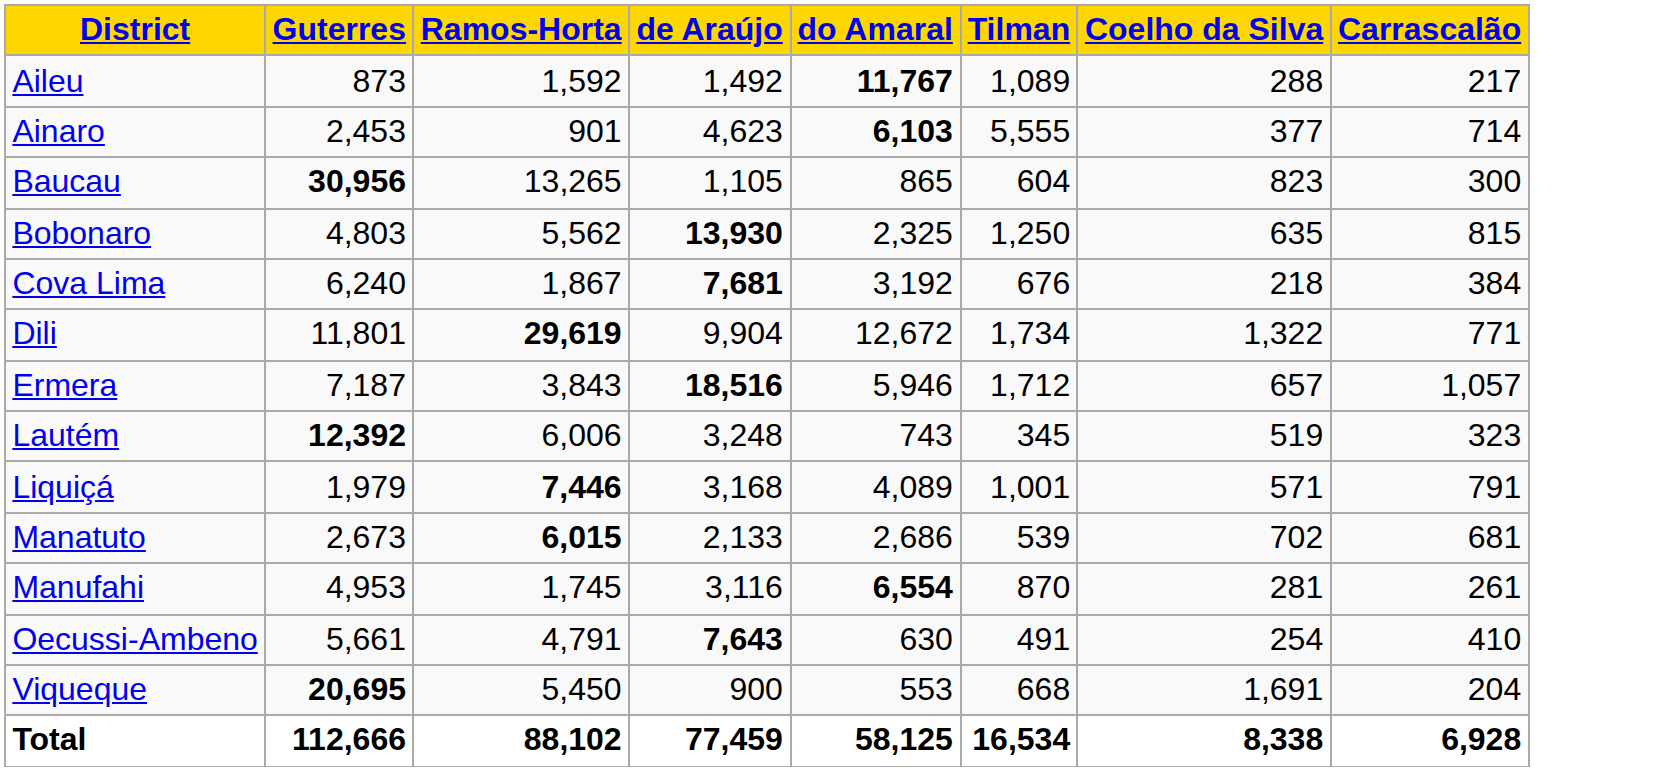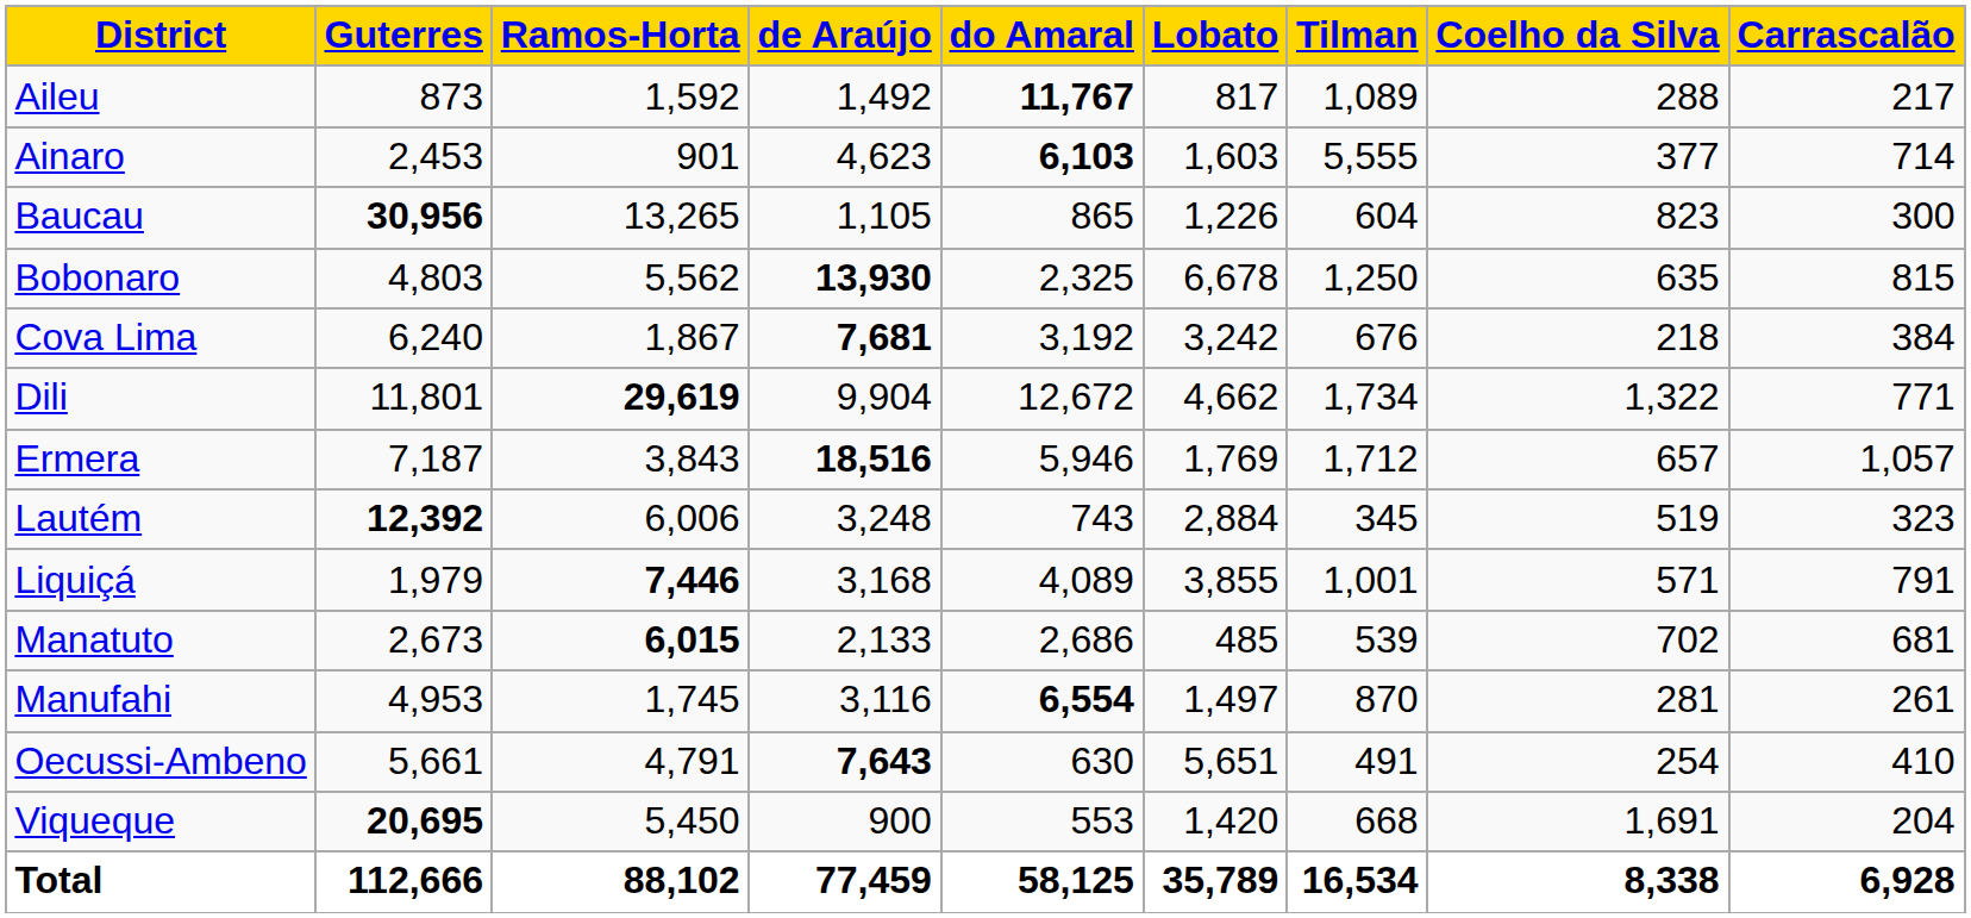 <table class="wikitable sortable" style=text-align:right>
 <tr>
 <th style="background: gold"><a href='#'>District</a></th>
 <th style="background: gold"><a href='#'>Guterres</a></th>
 <th style="background: gold"><a href='#'>Ramos-Horta</a></th>
 <th style="background: gold"><a href='#'>de Araújo</a></th>
 <th style="background: gold"><a href='#'>do Amaral</a></th>
+<th style="background: gold"><a href='#'>Lobato</a></th>
 <th style="background: gold"><a href='#'>Tilman</a></th>
 <th style="background: gold"><a href='#'>Coelho da Silva</a></th>
 <th style="background: gold"><a href='#'>Carrascalão</a></th>
 </tr>
 <tr>
 <td align=left><a href='#'>Aileu</a></td>
 <td>873</td>
 <td>1,592</td>
 <td>1,492</td>
 <td><strong>11,767</strong></td>
+<td>817</td>
 <td>1,089</td>
 <td>288</td>
 <td>217</td>
 </tr>
 <tr>
 <td align=left><a href='#'>Ainaro</a></td>
 <td>2,453</td>
 <td>901</td>
 <td>4,623</td>
 <td><strong>6,103</strong></td>
+<td>1,603</td>
 <td>5,555</td>
 <td>377</td>
 <td>714</td>
 </tr>
 <tr>
 <td align=left><a href='#'>Baucau</a></td>
 <td><strong>30,956</strong></td>
 <td>13,265</td>
 <td>1,105</td>
 <td>865</td>
+<td>1,226</td>
 <td>604</td>
 <td>823</td>
 <td>300</td>
 </tr>
 <tr>
 <td align=left><a href='#'>Bobonaro</a></td>
 <td>4,803</td>
 <td>5,562</td>
 <td><strong>13,930</strong></td>
 <td>2,325</td>
+<td>6,678</td>
 <td>1,250</td>
 <td>635</td>
 <td>815</td>
 </tr>
 <tr>
 <td align=left><a href='#'>Cova Lima</a></td>
 <td>6,240</td>
 <td>1,867</td>
 <td><strong>7,681</strong></td>
 <td>3,192</td>
+<td>3,242</td>
 <td>676</td>
 <td>218</td>
 <td>384</td>
 </tr>
 <tr>
 <td align=left><a href='#'>Dili</a></td>
 <td>11,801</td>
 <td><strong>29,619</strong></td>
 <td>9,904</td>
 <td>12,672</td>
+<td>4,662</td>
 <td>1,734</td>
 <td>1,322</td>
 <td>771</td>
 </tr>
 <tr>
 <td align=left><a href='#'>Ermera</a></td>
 <td>7,187</td>
 <td>3,843</td>
 <td><strong>18,516</strong></td>
 <td>5,946</td>
+<td>1,769</td>
 <td>1,712</td>
 <td>657</td>
 <td>1,057</td>
 </tr>
 <tr>
 <td align=left><a href='#'>Lautém</a></td>
 <td><strong>12,392</strong></td>
 <td>6,006</td>
 <td>3,248</td>
 <td>743</td>
+<td>2,884</td>
 <td>345</td>
 <td>519</td>
 <td>323</td>
 </tr>
 <tr>
 <td align=left><a href='#'>Liquiçá</a></td>
 <td>1,979</td>
 <td><strong>7,446</strong></td>
 <td>3,168</td>
 <td>4,089</td>
+<td>3,855</td>
 <td>1,001</td>
 <td>571</td>
 <td>791</td>
 </tr>
 <tr>
 <td align=left><a href='#'>Manatuto</a></td>
 <td>2,673</td>
 <td><strong>6,015</strong></td>
 <td>2,133</td>
 <td>2,686</td>
+<td>485</td>
 <td>539</td>
 <td>702</td>
 <td>681</td>
 </tr>
 <tr>
 <td align=left><a href='#'>Manufahi</a></td>
 <td>4,953</td>
 <td>1,745</td>
 <td>3,116</td>
 <td><strong>6,554</strong></td>
+<td>1,497</td>
 <td>870</td>
 <td>281</td>
 <td>261</td>
 </tr>
 <tr>
 <td align=left><a href='#'>Oecussi-Ambeno</a></td>
 <td>5,661</td>
 <td>4,791</td>
 <td><strong>7,643</strong></td>
 <td>630</td>
+<td>5,651</td>
 <td>491</td>
 <td>254</td>
 <td>410</td>
 </tr>
 <tr>
 <td align=left><a href='#'>Viqueque</a></td>
 <td><strong>20,695</strong></td>
 <td>5,450</td>
 <td>900</td>
 <td>553</td>
+<td>1,420</td>
 <td>668</td>
 <td>1,691</td>
 <td>204</td>
 </tr>
 <tr class=sortbottom style="background: #FFFFFF; font-weight:bold">
 <td align=left>Total</td>
 <td>112,666</td>
 <td>88,102</td>
 <td>77,459</td>
 <td>58,125</td>
+<td>35,789</td>
 <td>16,534</td>
 <td>8,338</td>
 <td>6,928</td>
 </tr>
 </table>
